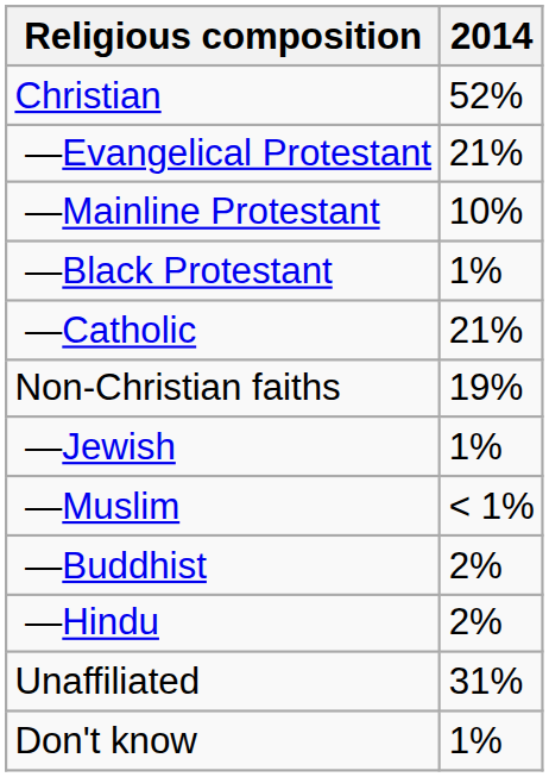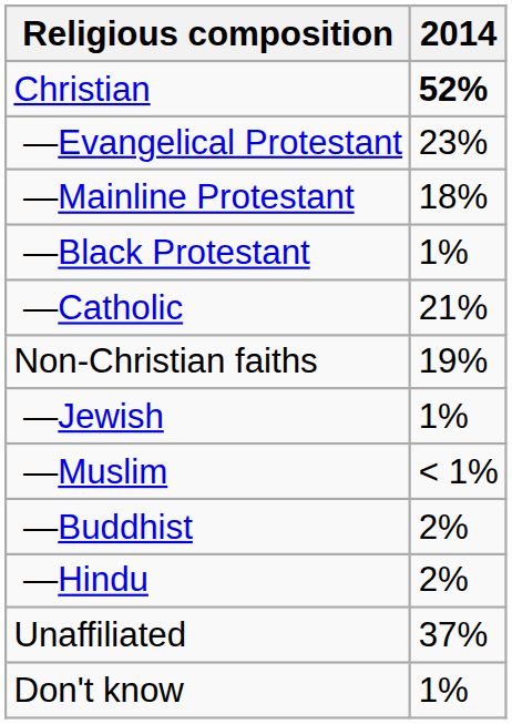 <table class="wikitable collapsible sortable" style="font-size: 90%;">
 <tr>
 <th>Religious composition</th>
 <th>2014</th>
 </tr>
 <tr>
 <td><a href='#'>Christian</a></td>
-<td>52%</td>
+<td><strong>52%</strong></td>
 </tr>
 <tr>
 <td> —<a href='#'>Evangelical Protestant</a></td>
-<td>21%</td>
+<td>23%</td>
 </tr>
 <tr>
 <td> —<a href='#'>Mainline Protestant</a></td>
-<td>10%</td>
+<td>18%</td>
 </tr>
 <tr>
 <td> —<a href='#'>Black Protestant</a></td>
 <td>1%</td>
 </tr>
 <tr>
 <td> —<a href='#'>Catholic</a></td>
 <td>21%</td>
 </tr>
 <tr>
 <td>Non-Christian faiths</td>
 <td>19%</td>
 </tr>
 <tr>
 <td> —<a href='#'>Jewish</a></td>
 <td>1%</td>
 </tr>
 <tr>
 <td> —<a href='#'>Muslim</a></td>
 <td>< 1%</td>
 </tr>
 <tr>
 <td> —<a href='#'>Buddhist</a></td>
 <td>2%</td>
 </tr>
 <tr>
 <td> —<a href='#'>Hindu</a></td>
 <td>2%</td>
 </tr>
 <tr>
 <td>Unaffiliated</td>
-<td>31%</td>
+<td>37%</td>
 </tr>
 <tr>
 <td>Don't know</td>
 <td>1%</td>
 </tr>
 </table>
